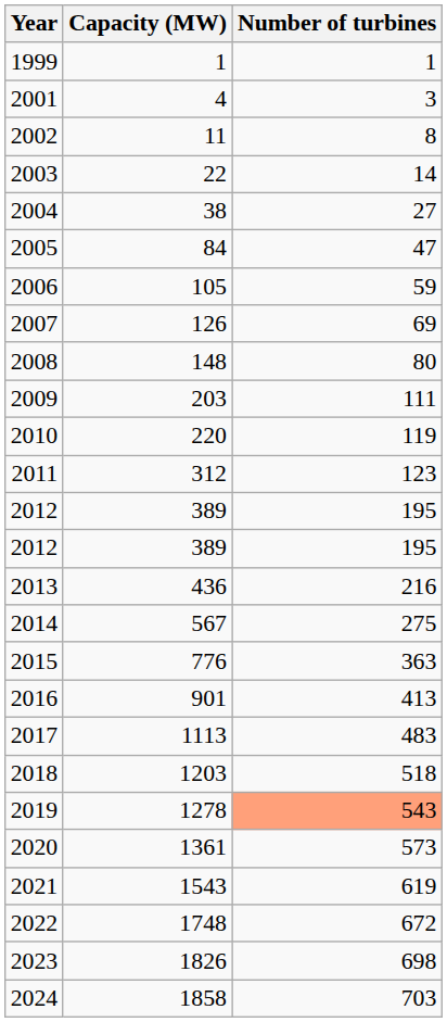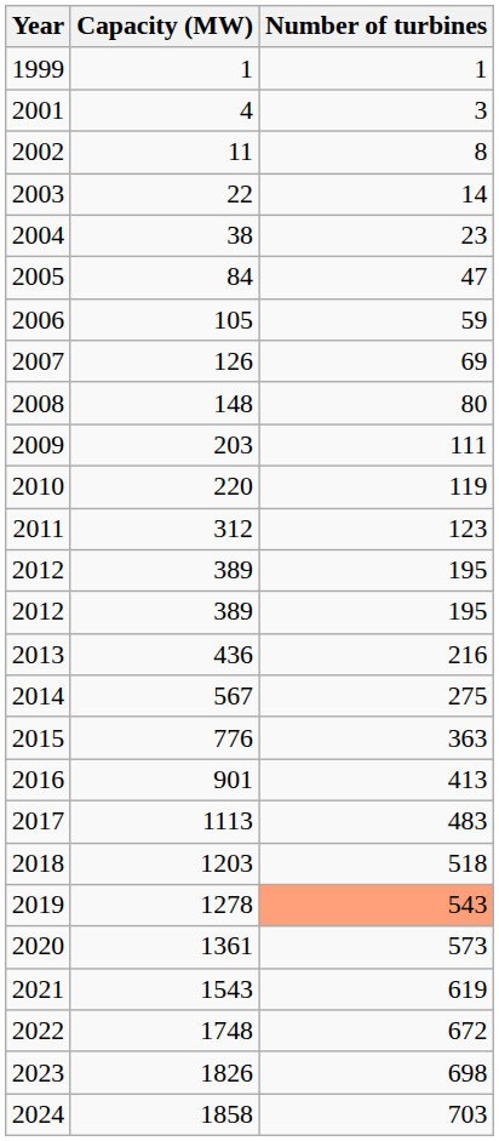 <table class="wikitable" style="text-align:right">
 <tr>
 <th>Year</th>
 <th>Capacity (MW)</th>
 <th>Number of turbines</th>
 </tr>
 <tr>
 <td>1999</td>
 <td>1</td>
 <td>1</td>
 </tr>
 <tr>
 <td>2001</td>
 <td>4</td>
 <td>3</td>
 </tr>
 <tr>
 <td>2002</td>
 <td>11</td>
 <td>8</td>
 </tr>
 <tr>
 <td>2003</td>
 <td>22</td>
 <td>14</td>
 </tr>
 <tr>
 <td>2004</td>
 <td>38</td>
-<td>27</td>
+<td>23</td>
 </tr>
 <tr>
 <td>2005</td>
 <td>84</td>
 <td>47</td>
 </tr>
 <tr>
 <td>2006</td>
 <td>105</td>
 <td>59</td>
 </tr>
 <tr>
 <td>2007</td>
 <td>126</td>
 <td>69</td>
 </tr>
 <tr>
 <td>2008</td>
 <td>148</td>
 <td>80</td>
 </tr>
 <tr>
 <td>2009</td>
 <td>203</td>
 <td>111</td>
 </tr>
 <tr>
 <td>2010</td>
 <td>220</td>
 <td>119</td>
 </tr>
 <tr>
 <td>2011</td>
 <td>312</td>
 <td>123</td>
 </tr>
 <tr>
 <td>2012</td>
 <td>389</td>
 <td>195</td>
 </tr>
 <tr>
 <td>2012</td>
 <td>389</td>
 <td>195</td>
 </tr>
 <tr>
 <td>2013</td>
 <td>436</td>
 <td>216</td>
 </tr>
 <tr>
 <td>2014</td>
 <td>567</td>
 <td>275</td>
 </tr>
 <tr>
 <td>2015</td>
 <td>776</td>
 <td>363</td>
 </tr>
 <tr>
 <td>2016</td>
 <td>901</td>
 <td>413</td>
 </tr>
 <tr>
 <td>2017</td>
 <td>1113</td>
 <td>483</td>
 </tr>
 <tr>
 <td>2018</td>
 <td>1203</td>
 <td>518</td>
 </tr>
 <tr>
 <td>2019</td>
 <td>1278</td>
 <td style="background: lightsalmon;">543</td>
 </tr>
 <tr>
 <td>2020</td>
 <td>1361</td>
 <td>573</td>
 </tr>
 <tr>
 <td>2021</td>
 <td>1543</td>
 <td>619</td>
 </tr>
 <tr>
 <td>2022</td>
 <td>1748</td>
 <td>672</td>
 </tr>
 <tr>
 <td>2023</td>
 <td>1826</td>
 <td>698</td>
 </tr>
 <tr>
 <td>2024</td>
 <td>1858</td>
 <td>703</td>
 </tr>
 </table>
